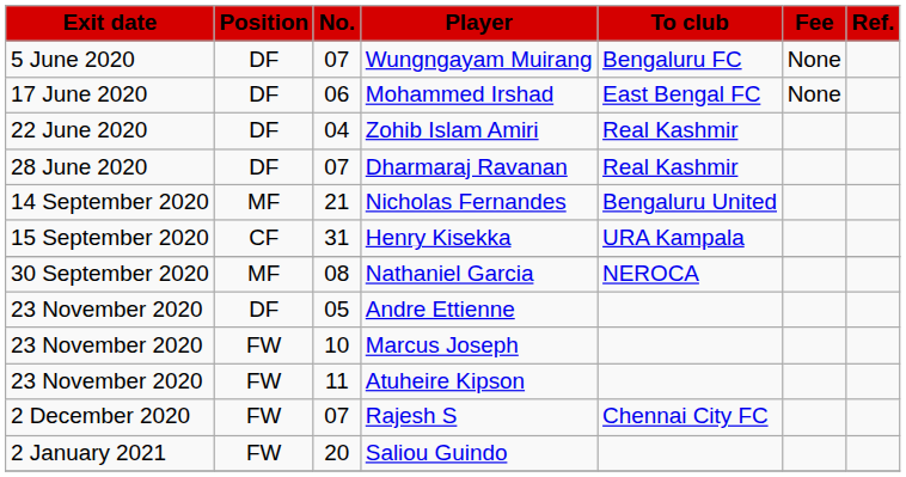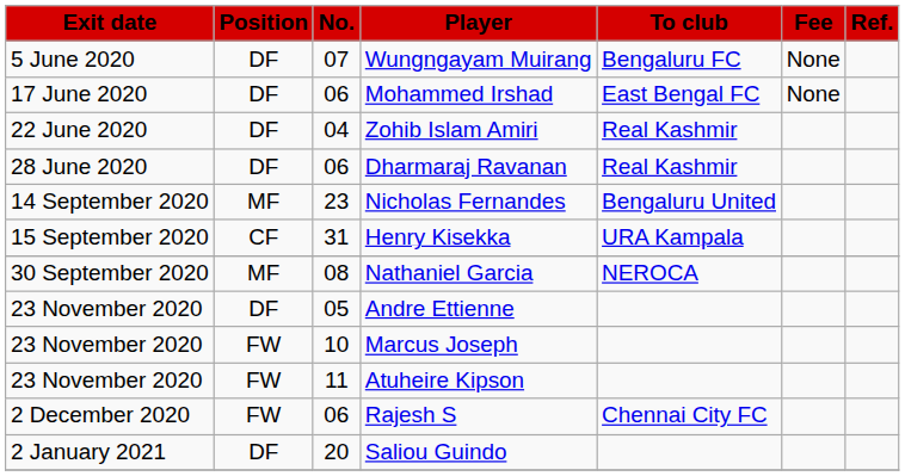 <table class="wikitable sortable">
 <tr>
 <th style="background:#d50000; color:Black;"><strong>Exit date</strong></th>
 <th style="background:#d50000; color:Black;"><strong>Position</strong></th>
 <th style="background:#d50000; color:Black;"><strong>No.</strong></th>
 <th style="background:#d50000; color:Black;"><strong>Player</strong></th>
 <th style="background:#d50000; color:Black;"><strong>To club</strong></th>
 <th style="background:#d50000; color:Black;"><strong>Fee</strong></th>
 <th style="background:#d50000; color:Black;"><strong>Ref.</strong></th>
 </tr>
 <tr>
 <td>5 June 2020</td>
 <td style="text-align:center;">DF</td>
 <td style="text-align:center;">07</td>
 <td style="text-align:left;"> <a href='#'>Wungngayam Muirang</a></td>
 <td style="text-align:left;"> <a href='#'>Bengaluru FC</a></td>
 <td>None</td>
 <td></td>
 </tr>
 <tr>
 <td>17 June 2020</td>
 <td style="text-align:center;">DF</td>
 <td style="text-align:center;">06</td>
 <td style="text-align:left;">  <a href='#'>Mohammed Irshad</a></td>
 <td style="text-align:left;"> <a href='#'>East Bengal FC</a></td>
 <td>None</td>
 <td></td>
 </tr>
 <tr>
 <td>22 June 2020</td>
 <td style="text-align:center;">DF</td>
 <td style="text-align:center;">04</td>
 <td style="text-align:left;"> <a href='#'>Zohib Islam Amiri</a></td>
 <td style="text-align:left;"> <a href='#'>Real Kashmir</a></td>
 <td></td>
 <td></td>
 </tr>
 <tr>
 <td>28 June 2020</td>
 <td style="text-align:center;">DF</td>
-<td style="text-align:center;">07</td>
+<td style="text-align:center;">06</td>
 <td style="text-align:left;"> <a href='#'>Dharmaraj Ravanan</a></td>
 <td style="text-align:left;"> <a href='#'>Real Kashmir</a></td>
 <td></td>
 <td></td>
 </tr>
 <tr>
 <td>14 September 2020</td>
 <td style="text-align:center;">MF</td>
-<td style="text-align:center;">21</td>
+<td style="text-align:center;">23</td>
 <td style="text-align:left;"> <a href='#'>Nicholas Fernandes</a></td>
 <td style="text-align:left;"> <a href='#'>Bengaluru United</a></td>
 <td></td>
 <td></td>
 </tr>
 <tr>
 <td>15 September 2020</td>
 <td style="text-align:center;">CF</td>
 <td style="text-align:center;">31</td>
 <td style="text-align:left;"> <a href='#'>Henry Kisekka</a></td>
 <td style="text-align:left;"> <a href='#'>URA Kampala</a></td>
 <td></td>
 <td></td>
 </tr>
 <tr>
 </tr>
 <tr>
 <td>30 September 2020</td>
 <td style="text-align:center;">MF</td>
 <td style="text-align:center;">08</td>
 <td style="text-align:left;">  <a href='#'>Nathaniel Garcia</a></td>
 <td style="text-align:left;"> <a href='#'>NEROCA</a></td>
 <td></td>
 <td></td>
 </tr>
 <tr>
 <td>23 November 2020</td>
 <td style="text-align:center;">DF</td>
 <td style="text-align:center;">05</td>
 <td style="text-align:left;">  <a href='#'>Andre Ettienne</a></td>
 <td style="text-align:left;"></td>
 <td></td>
 <td></td>
 </tr>
 <tr>
 <td>23 November 2020</td>
 <td style="text-align:center;">FW</td>
 <td style="text-align:center;">10</td>
 <td style="text-align:left;">  <a href='#'>Marcus Joseph</a></td>
 <td style="text-align:left;"></td>
 <td></td>
 <td></td>
 </tr>
 <tr>
 <td>23 November 2020</td>
 <td style="text-align:center;">FW</td>
 <td style="text-align:center;">11</td>
 <td style="text-align:left;">  <a href='#'>Atuheire Kipson</a></td>
 <td style="text-align:left;"></td>
 <td></td>
 <td></td>
 </tr>
 <tr>
 <td>2 December 2020</td>
 <td style="text-align:center;">FW</td>
-<td style="text-align:center;">07</td>
+<td style="text-align:center;">06</td>
 <td style="text-align:left;"> <a href='#'>Rajesh S</a></td>
 <td style="text-align:left;"> <a href='#'>Chennai City FC</a></td>
 <td></td>
 <td></td>
 </tr>
 <tr>
 <td>2 January 2021</td>
-<td style="text-align:center;">FW</td>
+<td style="text-align:center;">DF</td>
 <td style="text-align:center;">20</td>
 <td style="text-align:left;">  <a href='#'>Saliou Guindo</a></td>
 <td style="text-align:left;"></td>
 <td></td>
 <td></td>
 </tr>
 <tr>
 </tr>
 </table>
